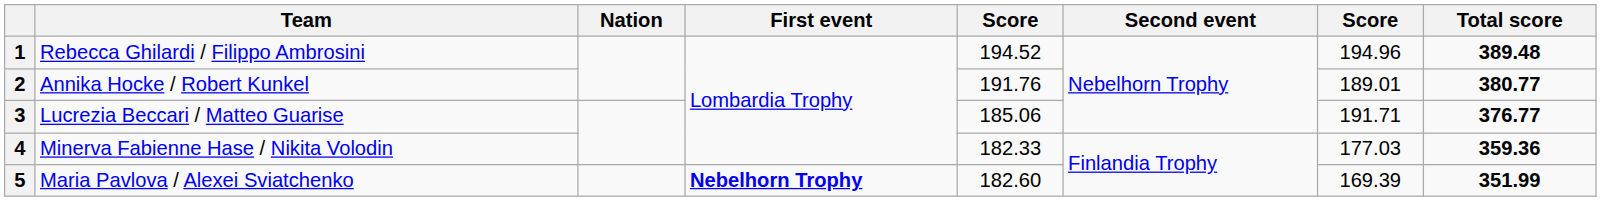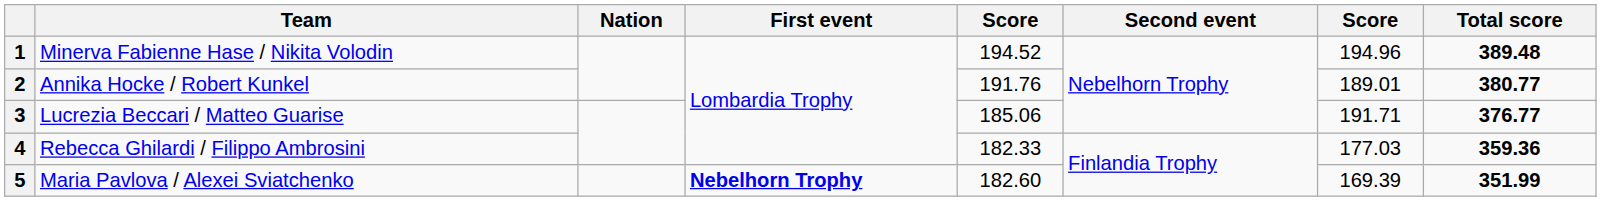 <table class="wikitable unsortable" style="text-align:left; width:100%">
 <tr>
 <th scope="col"></th>
 <th scope="col">Team</th>
 <th scope="col">Nation</th>
 <th scope="col">First event</th>
 <th scope="col">Score</th>
 <th scope="col">Second event</th>
 <th scope="col">Score</th>
 <th scope="col">Total score</th>
 </tr>
 <tr>
 <th scope="row">1</th>
-<td><a href='#'>Rebecca Ghilardi</a> / <a href='#'>Filippo Ambrosini</a></td>
+<td><a href='#'>Minerva Fabienne Hase</a> / <a href='#'>Nikita Volodin</a></td>
 <td rowspan="2"></td>
 <td rowspan="4"><a href='#'>Lombardia Trophy</a></td>
 <td style="text-align:center">194.52</td>
 <td rowspan="3"><a href='#'>Nebelhorn Trophy</a></td>
 <td style="text-align:center">194.96</td>
 <td style="text-align:center"><strong>389.48</strong></td>
 </tr>
 <tr>
 <th scope="row">2</th>
 <td><a href='#'>Annika Hocke</a> / <a href='#'>Robert Kunkel</a></td>
 <td style="text-align:center">191.76</td>
 <td style="text-align:center">189.01</td>
 <td style="text-align:center"><strong>380.77</strong></td>
 </tr>
 <tr>
 <th scope="row">3</th>
 <td><a href='#'>Lucrezia Beccari</a> / <a href='#'>Matteo Guarise</a></td>
 <td rowspan="2"></td>
 <td style="text-align:center">185.06</td>
 <td style="text-align:center">191.71</td>
 <td style="text-align:center"><strong>376.77</strong></td>
 </tr>
 <tr>
 <th scope="row">4</th>
-<td><a href='#'>Minerva Fabienne Hase</a> / <a href='#'>Nikita Volodin</a></td>
+<td><a href='#'>Rebecca Ghilardi</a> / <a href='#'>Filippo Ambrosini</a></td>
 <td style="text-align:center">182.33</td>
 <td rowspan="2"><a href='#'>Finlandia Trophy</a></td>
 <td style="text-align:center">177.03</td>
 <td style="text-align:center"><strong>359.36</strong></td>
 </tr>
 <tr>
 <th scope="row">5</th>
 <td><a href='#'>Maria Pavlova</a> / <a href='#'>Alexei Sviatchenko</a></td>
 <td></td>
 <td><strong><a href='#'>Nebelhorn Trophy</a></strong></td>
 <td style="text-align:center">182.60</td>
 <td style="text-align:center">169.39</td>
 <td style="text-align:center"><strong>351.99</strong></td>
 </tr>
 </table>
